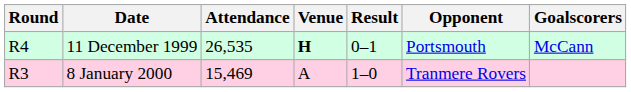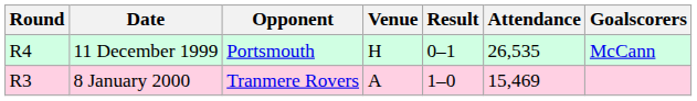 <table class="wikitable">
 <tr>
 <th>Round</th>
 <th>Date</th>
-<th>Attendance</th>
+<th>Opponent</th>
 <th>Venue</th>
 <th>Result</th>
-<th>Opponent</th>
+<th>Attendance</th>
 <th>Goalscorers</th>
 </tr>
 <tr style="background-color: #d0ffe3;">
 <td>R4</td>
 <td>11 December 1999</td>
+<td><a href='#'>Portsmouth</a></td>
+<td>H</td>
+<td>0–1</td>
 <td>26,535</td>
-<td><strong>H</strong></td>
-<td>0–1</td>
-<td><a href='#'>Portsmouth</a></td>
 <td><a href='#'>McCann</a></td>
 </tr>
 <tr style="background-color: #ffd0e3;">
 <td>R3</td>
 <td>8 January 2000</td>
-<td>15,469</td>
+<td><a href='#'>Tranmere Rovers</a></td>
 <td>A</td>
 <td>1–0</td>
-<td><a href='#'>Tranmere Rovers</a></td>
+<td>15,469</td>
 <td></td>
 </tr>
 </table>
